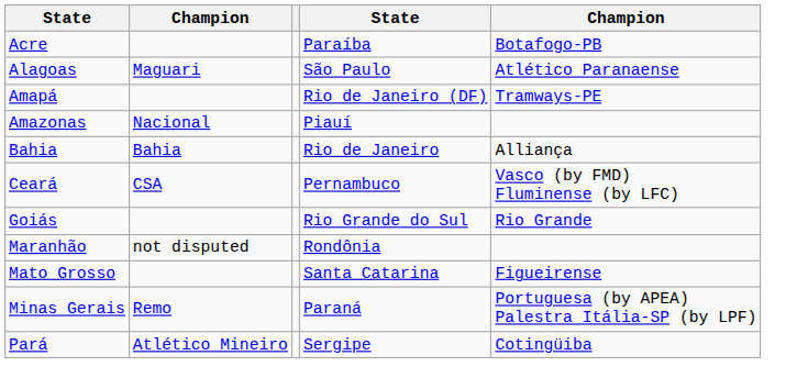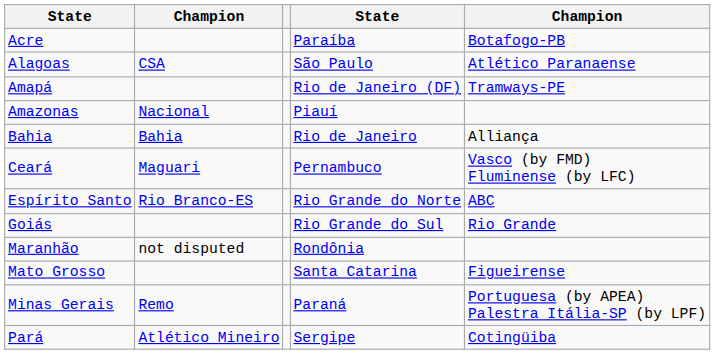 <table class="wikitable">
 <tr>
 <th>State</th>
 <th>Champion</th>
 <th></th>
 <th>State</th>
 <th>Champion</th>
 </tr>
 <tr>
 <td><a href='#'>Acre</a></td>
 <td></td>
 <td></td>
 <td><a href='#'>Paraíba</a></td>
 <td><a href='#'>Botafogo-PB</a></td>
 </tr>
 <tr>
 <td><a href='#'>Alagoas</a></td>
-<td><a href='#'>Maguari</a></td>
+<td><a href='#'>CSA</a></td>
 <td></td>
 <td><a href='#'>São Paulo</a></td>
 <td><a href='#'>Atlético Paranaense</a></td>
 </tr>
 <tr>
 <td><a href='#'>Amapá</a></td>
 <td></td>
 <td></td>
 <td><a href='#'>Rio de Janeiro (DF)</a></td>
 <td><a href='#'>Tramways-PE</a></td>
 </tr>
 <tr>
 <td><a href='#'>Amazonas</a></td>
 <td><a href='#'>Nacional</a></td>
 <td></td>
 <td><a href='#'>Piauí</a></td>
 <td></td>
 </tr>
 <tr>
 <td><a href='#'>Bahia</a></td>
 <td><a href='#'>Bahia</a></td>
 <td></td>
 <td><a href='#'>Rio de Janeiro</a></td>
 <td>Alliança</td>
 </tr>
 <tr>
 <td><a href='#'>Ceará</a></td>
-<td><a href='#'>CSA</a></td>
+<td><a href='#'>Maguari</a></td>
 <td></td>
 <td><a href='#'>Pernambuco</a></td>
 <td><a href='#'>Vasco</a> (by FMD)<br><a href='#'>Fluminense</a> (by LFC)</td>
+</tr>
+<tr>
+<td><a href='#'>Espírito Santo</a></td>
+<td><a href='#'>Rio Branco-ES</a></td>
+<td></td>
+<td><a href='#'>Rio Grande do Norte</a></td>
+<td><a href='#'>ABC</a></td>
 </tr>
 <tr>
 <td><a href='#'>Goiás</a></td>
 <td></td>
 <td></td>
 <td><a href='#'>Rio Grande do Sul</a></td>
 <td><a href='#'>Rio Grande</a></td>
 </tr>
 <tr>
 <td><a href='#'>Maranhão</a></td>
 <td>not disputed</td>
 <td></td>
 <td><a href='#'>Rondônia</a></td>
 <td></td>
 </tr>
 <tr>
 <td><a href='#'>Mato Grosso</a></td>
 <td></td>
 <td></td>
 <td><a href='#'>Santa Catarina</a></td>
 <td><a href='#'>Figueirense</a></td>
 </tr>
 <tr>
 <td><a href='#'>Minas Gerais</a></td>
 <td><a href='#'>Remo</a></td>
 <td></td>
 <td><a href='#'>Paraná</a></td>
 <td><a href='#'>Portuguesa</a> (by APEA)<br><a href='#'>Palestra Itália-SP</a> (by LPF)</td>
 </tr>
 <tr>
 <td><a href='#'>Pará</a></td>
 <td><a href='#'>Atlético Mineiro</a></td>
 <td></td>
 <td><a href='#'>Sergipe</a></td>
 <td><a href='#'>Cotingüiba</a></td>
 </tr>
 </table>
